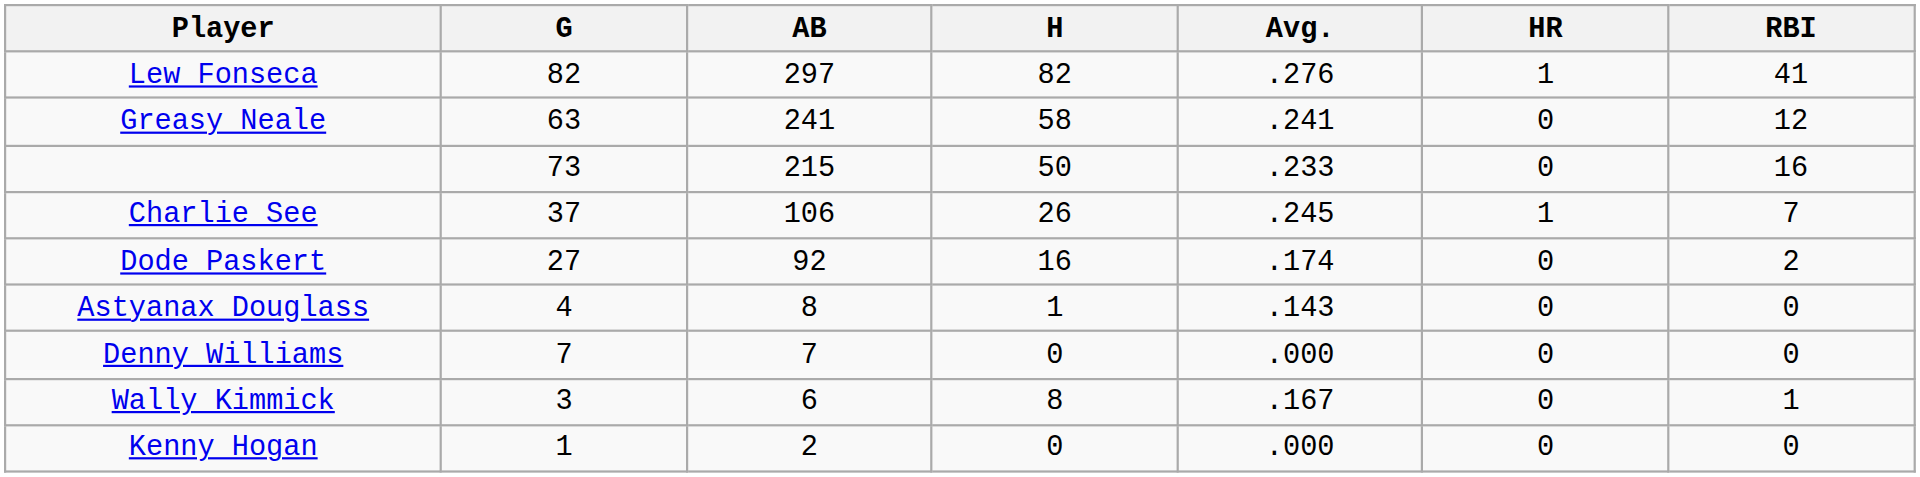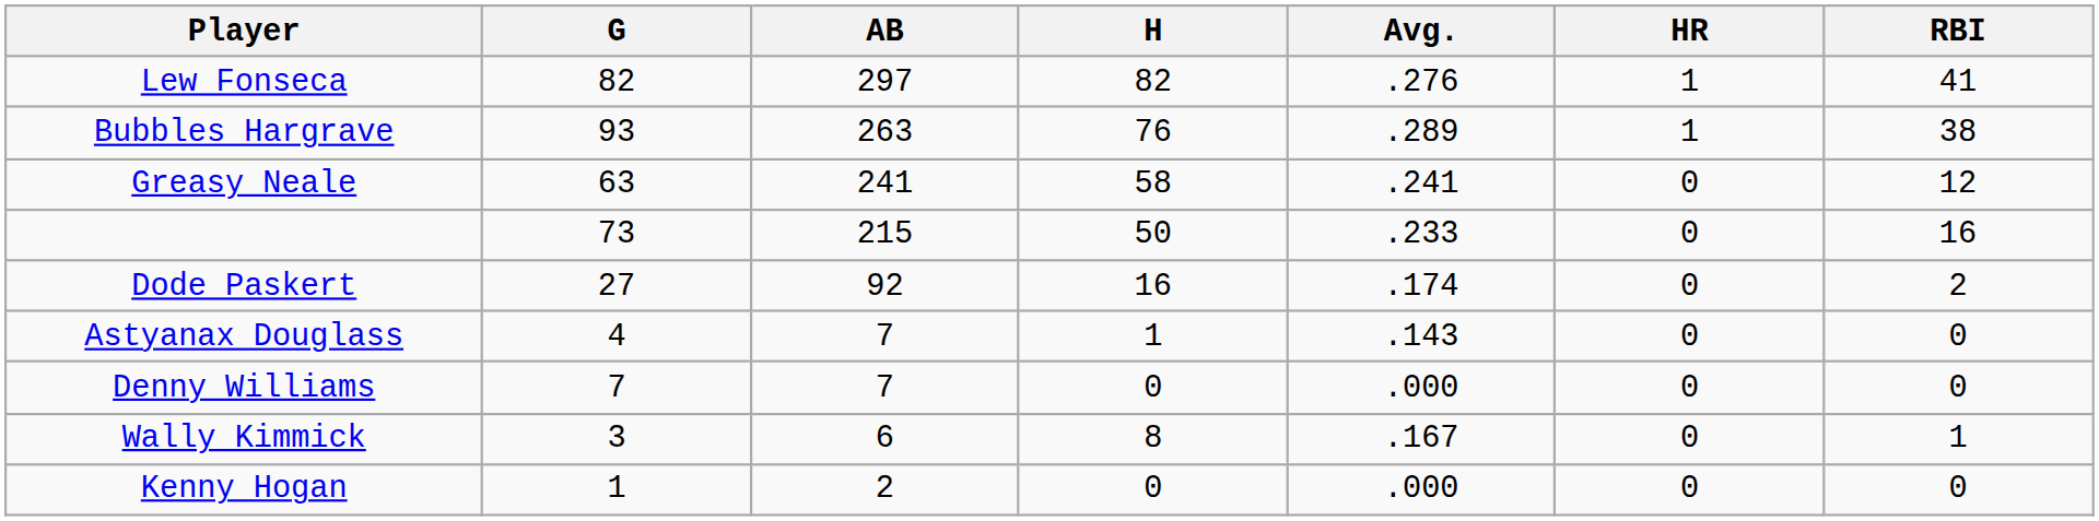 <table class="wikitable sortable">
 <tr>
 <th bgcolor="#DDDDFF" width="16%">Player</th>
 <th bgcolor="#DDDDFF" width="9%">G</th>
 <th bgcolor="#DDDDFF" width="9%">AB</th>
 <th bgcolor="#DDDDFF" width="9%">H</th>
 <th bgcolor="#DDDDFF" width="9%">Avg.</th>
 <th bgcolor="#DDDDFF" width="9%">HR</th>
 <th bgcolor="#DDDDFF" width="9%">RBI</th>
 </tr>
 <tr align="center">
 <td><a href='#'>Lew Fonseca</a></td>
 <td>82</td>
 <td>297</td>
 <td>82</td>
 <td>.276</td>
 <td>1</td>
 <td>41</td>
 </tr>
 <tr align="center">
+<td><a href='#'>Bubbles Hargrave</a></td>
+<td>93</td>
+<td>263</td>
+<td>76</td>
+<td>.289</td>
+<td>1</td>
+<td>38</td>
+</tr>
+<tr align="center">
 <td><a href='#'>Greasy Neale</a></td>
 <td>63</td>
 <td>241</td>
 <td>58</td>
 <td>.241</td>
 <td>0</td>
 <td>12</td>
 </tr>
 <tr align="center">
 <td></td>
 <td>73</td>
 <td>215</td>
 <td>50</td>
 <td>.233</td>
 <td>0</td>
 <td>16</td>
 </tr>
 <tr align="center">
-<td><a href='#'>Charlie See</a></td>
-<td>37</td>
-<td>106</td>
-<td>26</td>
-<td>.245</td>
-<td>1</td>
-<td>7</td>
-</tr>
-<tr align="center">
 <td><a href='#'>Dode Paskert</a></td>
 <td>27</td>
 <td>92</td>
 <td>16</td>
 <td>.174</td>
 <td>0</td>
 <td>2</td>
 </tr>
 <tr align="center">
 <td><a href='#'>Astyanax Douglass</a></td>
 <td>4</td>
-<td>8</td>
+<td>7</td>
 <td>1</td>
 <td>.143</td>
 <td>0</td>
 <td>0</td>
 </tr>
 <tr align="center">
 <td><a href='#'>Denny Williams</a></td>
 <td>7</td>
 <td>7</td>
 <td>0</td>
 <td>.000</td>
 <td>0</td>
 <td>0</td>
 </tr>
 <tr align="center">
 <td><a href='#'>Wally Kimmick</a></td>
 <td>3</td>
 <td>6</td>
 <td>8</td>
 <td>.167</td>
 <td>0</td>
 <td>1</td>
 </tr>
 <tr align="center">
 <td><a href='#'>Kenny Hogan</a></td>
 <td>1</td>
 <td>2</td>
 <td>0</td>
 <td>.000</td>
 <td>0</td>
 <td>0</td>
 </tr>
 </table>
